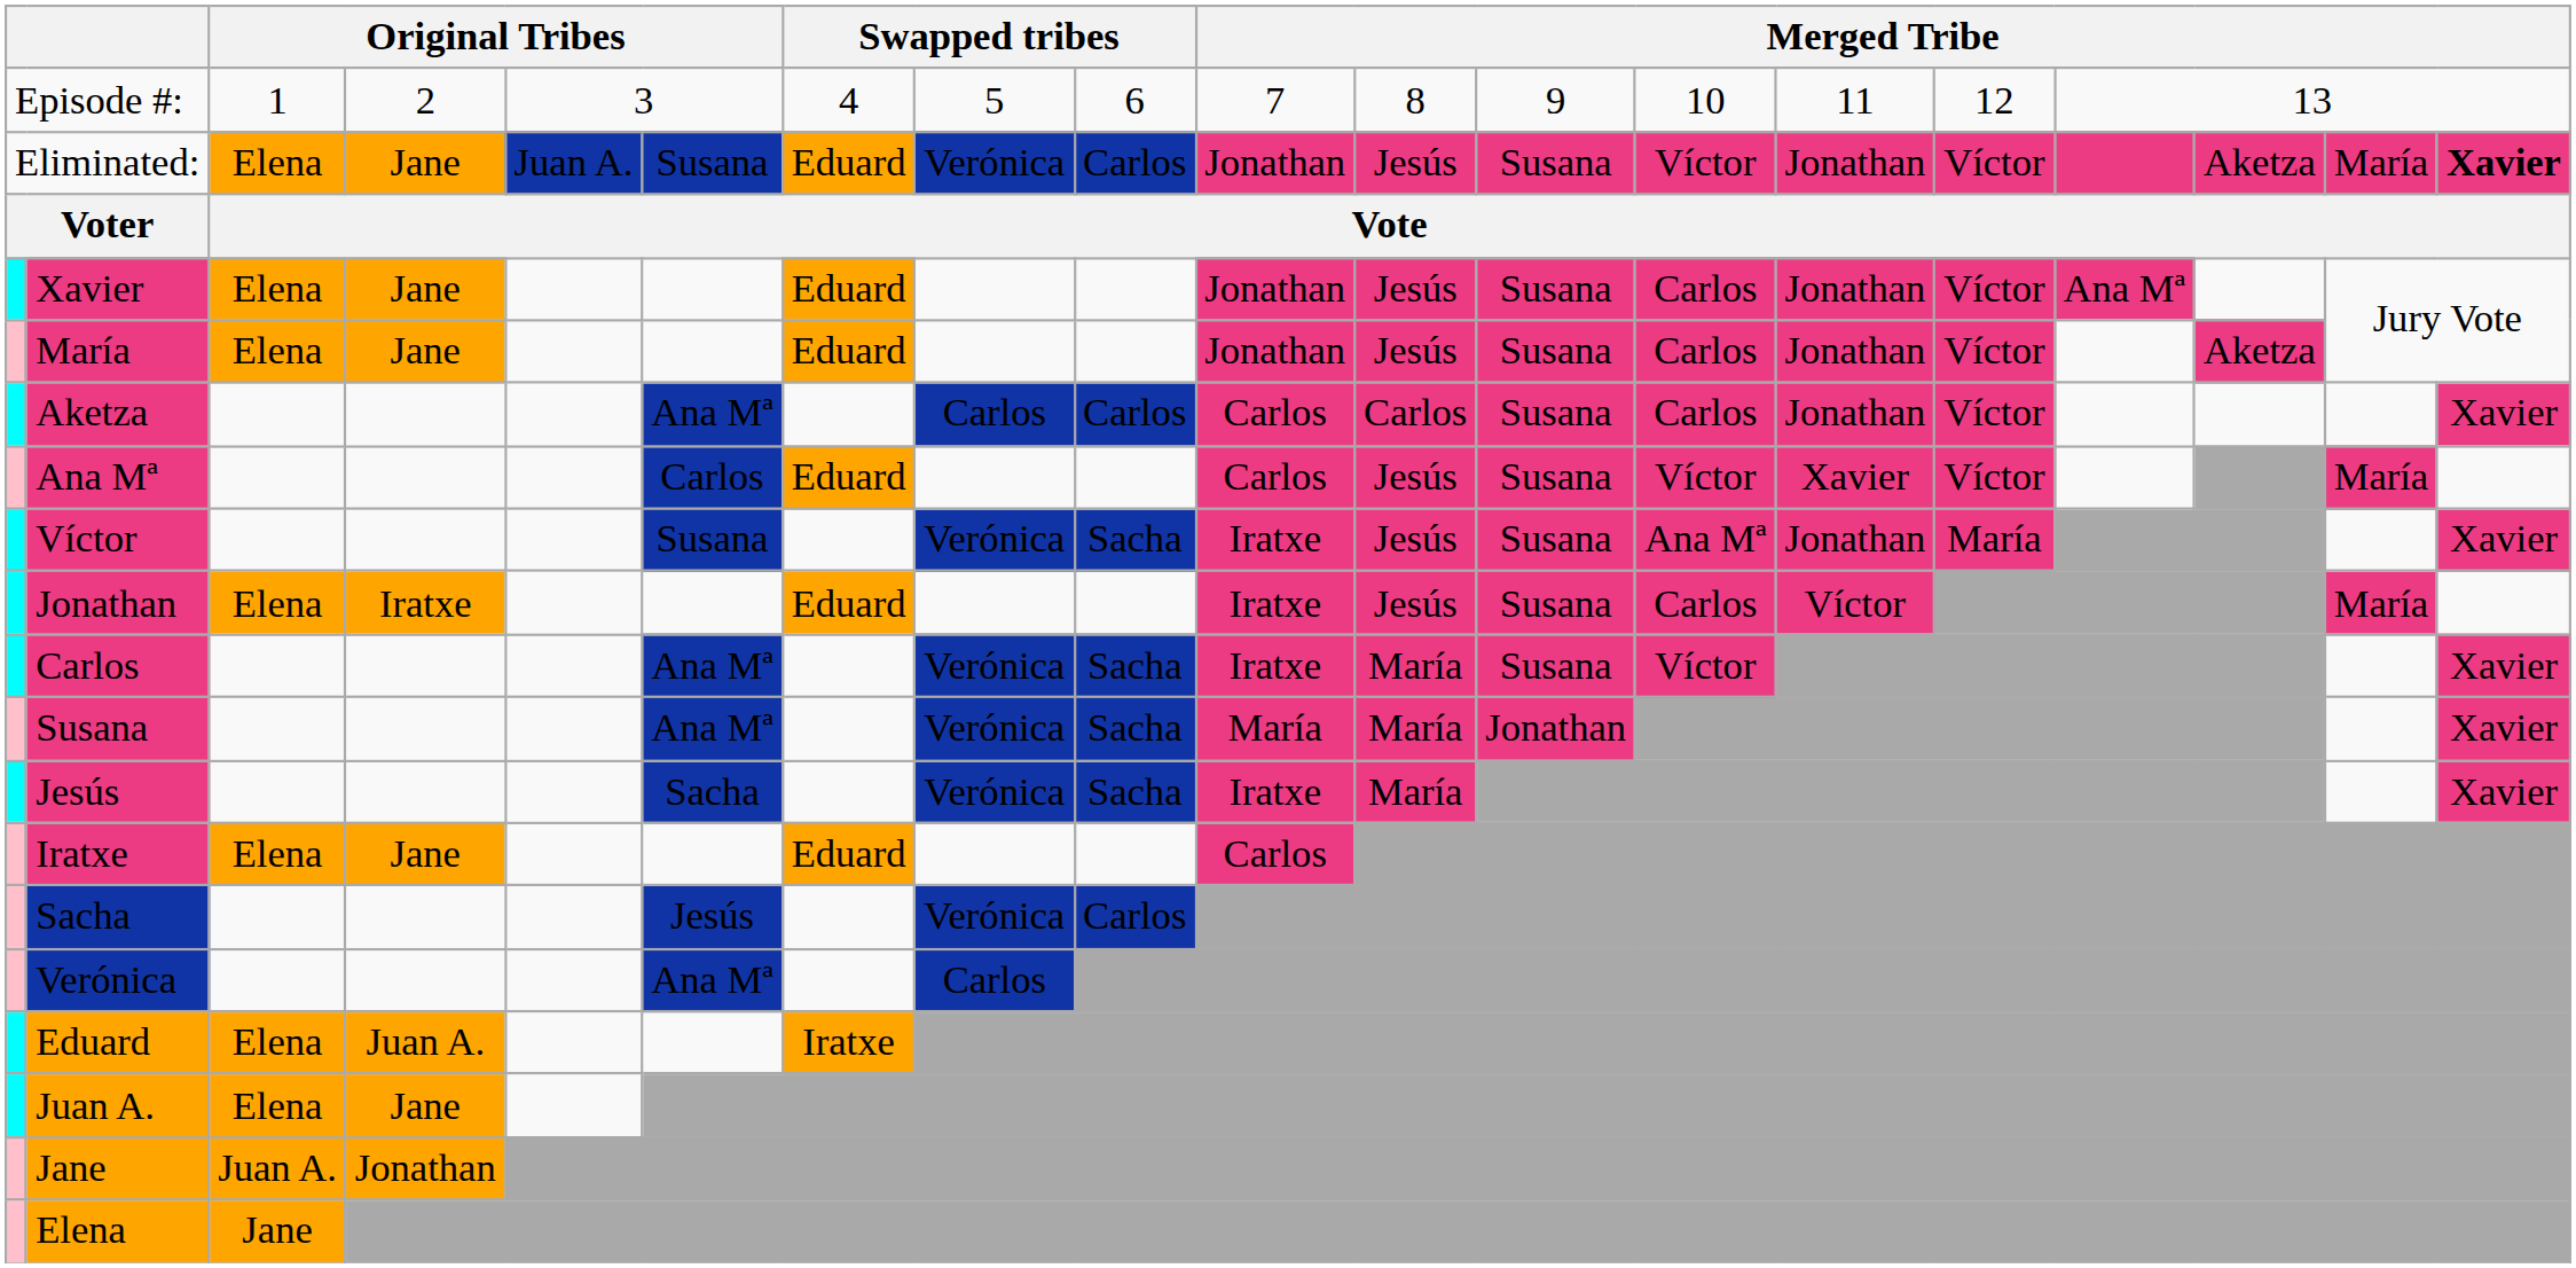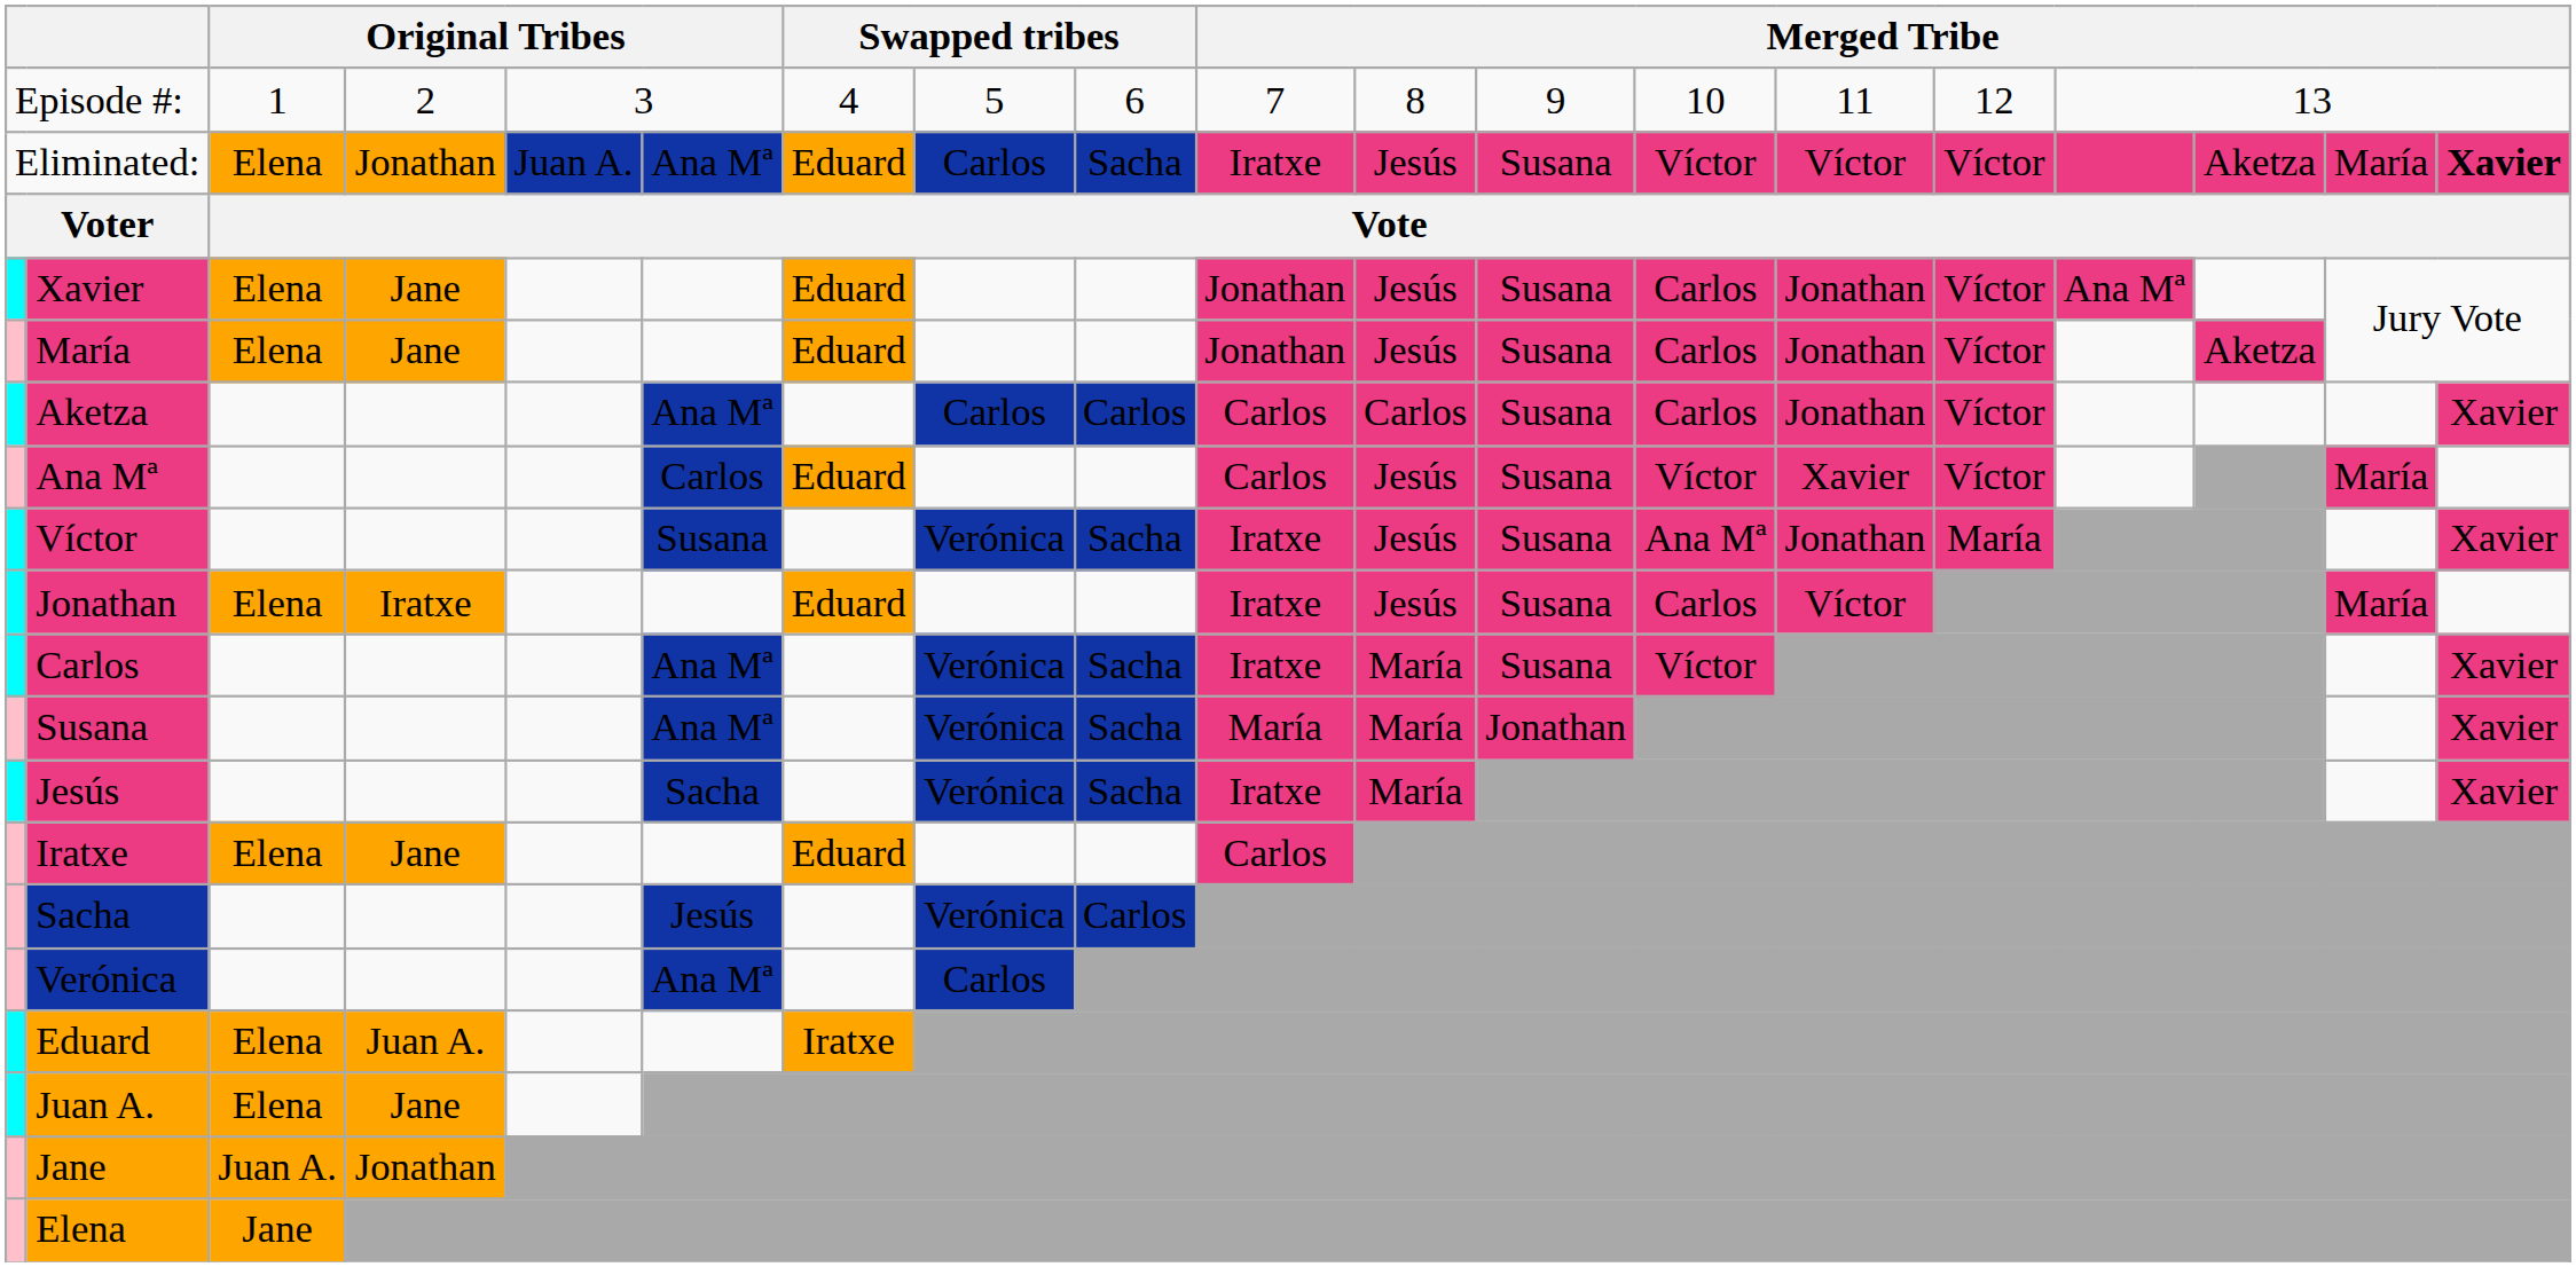 <table class="wikitable" style="text-align:center">
 <tr>
 <th colspan=2></th>
 <th colspan=4>Original Tribes</th>
 <th colspan=3>Swapped tribes</th>
 <th colspan=10>Merged Tribe</th>
 </tr>
 <tr>
 <td colspan=2 align="left">Episode #:</td>
 <td>1</td>
 <td>2</td>
 <td colspan=2>3</td>
 <td>4</td>
 <td>5</td>
 <td>6</td>
 <td>7</td>
 <td>8</td>
 <td>9</td>
 <td>10</td>
 <td>11</td>
 <td>12</td>
 <td colspan=4>13</td>
 </tr>
 <tr>
 <td colspan=2 align="left">Eliminated:</td>
 <td bgcolor="orange">Elena<br></td>
-<td bgcolor="orange">Jane<br></td>
+<td bgcolor="orange">Jonathan</td>
 <td bgcolor="#1034A6"><span>Juan A.<br></span></td>
-<td bgcolor="#1034A6"><span>Susana</span></td>
+<td bgcolor="#1034A6"><span>Ana Mª<br></span></td>
 <td bgcolor="orange">Eduard<br></td>
-<td bgcolor="#1034A6"><span>Verónica<br></span></td>
 <td bgcolor="#1034A6"><span>Carlos</span></td>
-<td bgcolor="#EC3B83">Jonathan</td>
+<td bgcolor="#1034A6"><span>Sacha<br></span></td>
+<td bgcolor="#EC3B83">Iratxe<br></td>
 <td bgcolor="#EC3B83">Jesús<br></td>
 <td bgcolor="#EC3B83">Susana<br></td>
 <td bgcolor="#EC3B83">Víctor</td>
-<td bgcolor="#EC3B83">Jonathan<br></td>
+<td bgcolor="#EC3B83">Víctor</td>
 <td bgcolor="#EC3B83">Víctor<br></td>
 <td bgcolor="#EC3B83"><br></td>
 <td bgcolor="#EC3B83">Aketza<br></td>
 <td bgcolor="#EC3B83">María<br></td>
 <td bgcolor="#EC3B83"><strong>Xavier<br></strong></td>
 </tr>
 <tr>
 <th colspan=2>Voter</th>
 <th colspan=17>Vote</th>
 </tr>
 <tr>
 <td bgcolor="cyan"></td>
 <td align="left" bgcolor="#EC3B83">Xavier</td>
 <td bgcolor="orange">Elena</td>
 <td bgcolor="orange">Jane</td>
 <td></td>
 <td></td>
 <td bgcolor="orange">Eduard</td>
 <td></td>
 <td></td>
 <td bgcolor="#EC3B83">Jonathan</td>
 <td bgcolor="#EC3B83">Jesús</td>
 <td bgcolor="#EC3B83">Susana</td>
 <td bgcolor="#EC3B83">Carlos</td>
 <td bgcolor="#EC3B83">Jonathan</td>
 <td bgcolor="#EC3B83">Víctor</td>
 <td bgcolor="#EC3B83">Ana Mª</td>
 <td></td>
 <td colspan=2 rowspan=2>Jury Vote</td>
 </tr>
 <tr>
 <td bgcolor="pink"></td>
 <td align="left" bgcolor="#EC3B83">María</td>
 <td bgcolor="orange">Elena</td>
 <td bgcolor="orange">Jane</td>
 <td></td>
 <td></td>
 <td bgcolor="orange">Eduard</td>
 <td></td>
 <td></td>
 <td bgcolor="#EC3B83">Jonathan</td>
 <td bgcolor="#EC3B83">Jesús</td>
 <td bgcolor="#EC3B83">Susana</td>
 <td bgcolor="#EC3B83">Carlos</td>
 <td bgcolor="#EC3B83">Jonathan</td>
 <td bgcolor="#EC3B83">Víctor</td>
 <td></td>
 <td bgcolor="#EC3B83">Aketza</td>
 </tr>
 <tr>
 <td bgcolor="cyan"></td>
 <td align="left" bgcolor="#EC3B83">Aketza</td>
 <td></td>
 <td></td>
 <td></td>
 <td bgcolor="#1034A6"><span>Ana Mª</span></td>
 <td></td>
 <td bgcolor="#1034A6"><span>Carlos</span></td>
 <td bgcolor="#1034A6"><span>Carlos</span></td>
 <td bgcolor="#EC3B83">Carlos</td>
 <td bgcolor="#EC3B83">Carlos</td>
 <td bgcolor="#EC3B83">Susana</td>
 <td bgcolor="#EC3B83">Carlos</td>
 <td bgcolor="#EC3B83">Jonathan</td>
 <td bgcolor="#EC3B83">Víctor</td>
 <td></td>
 <td></td>
 <td></td>
 <td bgcolor="#EC3B83">Xavier</td>
 </tr>
 <tr>
 <td bgcolor="pink"></td>
 <td align="left" bgcolor="#EC3B83">Ana Mª</td>
 <td></td>
 <td></td>
 <td></td>
 <td bgcolor="#1034A6"><span>Carlos</span></td>
 <td bgcolor="orange">Eduard</td>
 <td></td>
 <td></td>
 <td bgcolor="#EC3B83">Carlos</td>
 <td bgcolor="#EC3B83">Jesús</td>
 <td bgcolor="#EC3B83">Susana</td>
 <td bgcolor="#EC3B83">Víctor</td>
 <td bgcolor="#EC3B83">Xavier</td>
 <td bgcolor="#EC3B83">Víctor</td>
 <td></td>
 <td bgcolor="darkgray"></td>
 <td bgcolor="#EC3B83">María</td>
 <td></td>
 </tr>
 <tr>
 <td bgcolor="cyan"></td>
 <td align="left" bgcolor="#EC3B83">Víctor</td>
 <td></td>
 <td></td>
 <td></td>
 <td bgcolor="#1034A6"><span>Susana</span></td>
 <td></td>
 <td bgcolor="#1034A6"><span>Verónica</span></td>
 <td bgcolor="#1034A6"><span>Sacha</span></td>
 <td bgcolor="#EC3B83">Iratxe</td>
 <td bgcolor="#EC3B83">Jesús</td>
 <td bgcolor="#EC3B83">Susana</td>
 <td bgcolor="#EC3B83">Ana Mª</td>
 <td bgcolor="#EC3B83">Jonathan</td>
 <td bgcolor="#EC3B83">María</td>
 <td bgcolor="darkgray" colspan=2></td>
 <td></td>
 <td bgcolor="#EC3B83">Xavier</td>
 </tr>
 <tr>
 <td bgcolor="cyan"></td>
 <td align="left" bgcolor="#EC3B83">Jonathan</td>
 <td bgcolor="orange">Elena</td>
 <td bgcolor="orange">Iratxe</td>
 <td></td>
 <td></td>
 <td bgcolor="orange">Eduard</td>
 <td></td>
 <td></td>
 <td bgcolor="#EC3B83">Iratxe</td>
 <td bgcolor="#EC3B83">Jesús</td>
 <td bgcolor="#EC3B83">Susana</td>
 <td bgcolor="#EC3B83">Carlos</td>
 <td bgcolor="#EC3B83">Víctor</td>
 <td bgcolor="darkgray" colspan=3></td>
 <td bgcolor="#EC3B83">María</td>
 <td></td>
 </tr>
 <tr>
 <td bgcolor="cyan"></td>
 <td align="left" bgcolor="#EC3B83">Carlos</td>
 <td></td>
 <td></td>
 <td></td>
 <td bgcolor="#1034A6"><span>Ana Mª</span></td>
 <td></td>
 <td bgcolor="#1034A6"><span>Verónica</span></td>
 <td bgcolor="#1034A6"><span>Sacha</span></td>
 <td bgcolor="#EC3B83">Iratxe</td>
 <td bgcolor="#EC3B83">María</td>
 <td bgcolor="#EC3B83">Susana</td>
 <td bgcolor="#EC3B83">Víctor</td>
 <td bgcolor="darkgray" colspan=4></td>
 <td></td>
 <td bgcolor="#EC3B83">Xavier</td>
 </tr>
 <tr>
 <td bgcolor="pink"></td>
 <td align="left" bgcolor="#EC3B83">Susana</td>
 <td></td>
 <td></td>
 <td></td>
 <td bgcolor="#1034A6"><span>Ana Mª</span></td>
 <td></td>
 <td bgcolor="#1034A6"><span>Verónica</span></td>
 <td bgcolor="#1034A6"><span>Sacha</span></td>
 <td bgcolor="#EC3B83">María</td>
 <td bgcolor="#EC3B83">María</td>
 <td bgcolor="#EC3B83">Jonathan</td>
 <td bgcolor="darkgray" colspan=5></td>
 <td></td>
 <td bgcolor="#EC3B83">Xavier</td>
 </tr>
 <tr>
 <td bgcolor="cyan"></td>
 <td align="left" bgcolor="#EC3B83">Jesús</td>
 <td></td>
 <td></td>
 <td></td>
 <td bgcolor="#1034A6"><span>Sacha</span></td>
 <td></td>
 <td bgcolor="#1034A6"><span>Verónica</span></td>
 <td bgcolor="#1034A6"><span>Sacha</span></td>
 <td bgcolor="#EC3B83">Iratxe</td>
 <td bgcolor="#EC3B83">María</td>
 <td bgcolor="darkgray" colspan=6></td>
 <td></td>
 <td bgcolor="#EC3B83">Xavier</td>
 </tr>
 <tr>
 <td bgcolor="pink"></td>
 <td align="left" bgcolor="#EC3B83">Iratxe</td>
 <td bgcolor="orange">Elena</td>
 <td bgcolor="orange">Jane</td>
 <td></td>
 <td></td>
 <td bgcolor="orange">Eduard</td>
 <td></td>
 <td></td>
 <td bgcolor="#EC3B83">Carlos</td>
 <td bgcolor="darkgray" colspan=9></td>
 </tr>
 <tr>
 <td bgcolor="pink"></td>
 <td align="left" bgcolor="#1034A6"><span>Sacha</span></td>
 <td></td>
 <td></td>
 <td></td>
 <td bgcolor="#1034A6"><span>Jesús</span></td>
 <td></td>
 <td bgcolor="#1034A6"><span>Verónica</span></td>
 <td bgcolor="#1034A6"><span>Carlos</span></td>
 <td colspan="10" bgcolor="darkgray"></td>
 </tr>
 <tr>
 <td bgcolor="pink"></td>
 <td align="left" bgcolor="#1034A6"><span>Verónica</span></td>
 <td></td>
 <td></td>
 <td></td>
 <td bgcolor="#1034A6"><span>Ana Mª</span></td>
 <td></td>
 <td bgcolor="#1034A6"><span>Carlos</span></td>
 <td colspan="11" bgcolor="darkgray"></td>
 </tr>
 <tr>
 <td bgcolor="cyan"></td>
 <td align="left" bgcolor="orange">Eduard</td>
 <td bgcolor="orange">Elena</td>
 <td bgcolor="orange">Juan A.</td>
 <td></td>
 <td></td>
 <td bgcolor="orange">Iratxe</td>
 <td colspan="12" bgcolor="darkgray"></td>
 </tr>
 <tr>
 <td bgcolor="cyan"></td>
 <td align="left" bgcolor="orange">Juan A.</td>
 <td bgcolor="orange">Elena</td>
 <td bgcolor="orange">Jane</td>
 <td></td>
 <td colspan="14" bgcolor="darkgray"></td>
 </tr>
 <tr>
 <td bgcolor="pink"></td>
 <td align="left" bgcolor="orange">Jane</td>
 <td bgcolor="orange">Juan A.</td>
 <td bgcolor="orange">Jonathan</td>
 <td colspan="15" bgcolor="darkgray"></td>
 </tr>
 <tr>
 <td bgcolor="pink"></td>
 <td align="left" bgcolor="orange">Elena</td>
 <td bgcolor="orange">Jane</td>
 <td colspan="16" bgcolor="darkgray"></td>
 </tr>
 </table>
